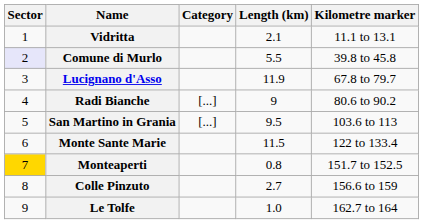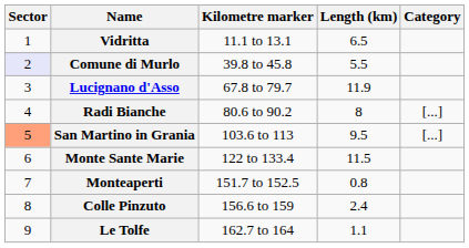 <table class="wikitable plainrowheaders" style="text-align:center; font-size:90%;">
 <tr>
 <th scope=col>Sector</th>
 <th scope=col>Name</th>
+<th scope=col>Kilometre marker</th>
+<th scope=col>Length (km)</th>
 <th scope=col>Category</th>
-<th scope=col>Length (km)</th>
-<th scope=col>Kilometre marker</th>
 </tr>
 <tr>
 <td>1</td>
 <th scope=row>Vidritta</th>
+<td>11.1 to 13.1</td>
+<td>6.5</td>
 <td></td>
-<td>2.1</td>
-<td>11.1 to 13.1</td>
 </tr>
 <tr>
 <td style="background: lavender;">2</td>
 <th scope=row>Comune di Murlo</th>
+<td>39.8 to 45.8</td>
+<td>5.5</td>
 <td></td>
-<td>5.5</td>
-<td>39.8 to 45.8</td>
 </tr>
 <tr>
 <td>3</td>
 <th scope=row><a href='#'>Lucignano d'Asso</a></th>
+<td>67.8 to 79.7</td>
+<td>11.9</td>
 <td></td>
-<td>11.9</td>
-<td>67.8 to 79.7</td>
 </tr>
 <tr>
 <td>4</td>
 <th scope=row>Radi Bianche</th>
+<td>80.6 to 90.2</td>
+<td>8</td>
 <td>[...]</td>
-<td>9</td>
-<td>80.6 to 90.2</td>
 </tr>
 <tr>
-<td>5</td>
+<td style="background: lightsalmon;">5</td>
 <th scope=row>San Martino in Grania</th>
+<td>103.6 to 113</td>
+<td>9.5</td>
 <td>[...]</td>
-<td>9.5</td>
-<td>103.6 to 113</td>
 </tr>
 <tr>
 <td>6</td>
 <th scope=row>Monte Sante Marie</th>
+<td>122 to 133.4</td>
+<td>11.5</td>
 <td></td>
-<td>11.5</td>
-<td>122 to 133.4</td>
 </tr>
 <tr>
-<td style="background: gold;">7</td>
+<td>7</td>
 <th scope=row>Monteaperti</th>
+<td>151.7 to 152.5</td>
+<td>0.8</td>
 <td></td>
-<td>0.8</td>
-<td>151.7 to 152.5</td>
 </tr>
 <tr>
 <td>8</td>
 <th scope=row>Colle Pinzuto</th>
+<td>156.6 to 159</td>
+<td>2.4</td>
 <td></td>
-<td>2.7</td>
-<td>156.6 to 159</td>
 </tr>
 <tr>
 <td>9</td>
 <th scope=row>Le Tolfe</th>
+<td>162.7 to 164</td>
+<td>1.1</td>
 <td></td>
-<td>1.0</td>
-<td>162.7 to 164</td>
 </tr>
 </table>
